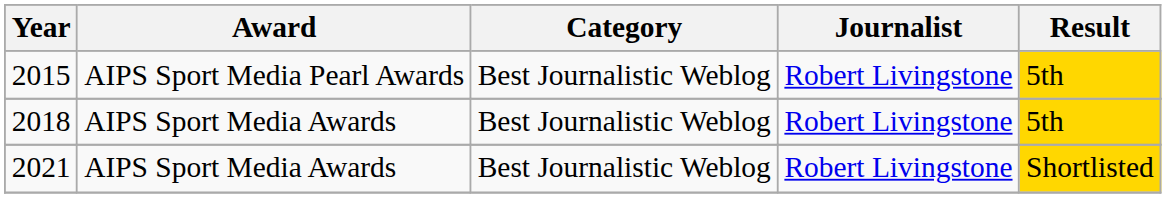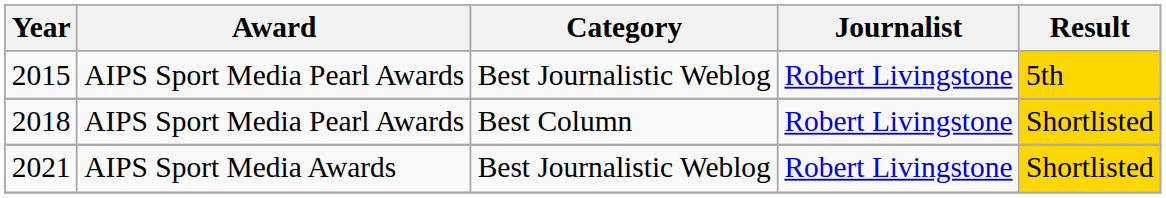 <table class="wikitable sortable">
 <tr>
 <th>Year</th>
 <th>Award</th>
 <th>Category</th>
 <th>Journalist</th>
 <th>Result</th>
 </tr>
 <tr>
 <td>2015</td>
 <td>AIPS Sport Media Pearl Awards</td>
 <td>Best Journalistic Weblog</td>
 <td><a href='#'>Robert Livingstone</a></td>
 <td style="background:gold;">5th</td>
 </tr>
 <tr>
 </tr>
 <tr>
 <td>2018</td>
-<td>AIPS Sport Media Awards</td>
-<td>Best Journalistic Weblog</td>
+<td>AIPS Sport Media Pearl Awards</td>
+<td>Best Column</td>
 <td><a href='#'>Robert Livingstone</a></td>
-<td style="background:gold;">5th</td>
+<td style="background:gold;">Shortlisted</td>
 </tr>
 <tr>
 </tr>
 <tr>
 <td>2021</td>
 <td>AIPS Sport Media Awards</td>
 <td>Best Journalistic Weblog</td>
 <td><a href='#'>Robert Livingstone</a></td>
 <td style="background:gold;">Shortlisted</td>
 </tr>
 <tr>
 </tr>
 </table>
